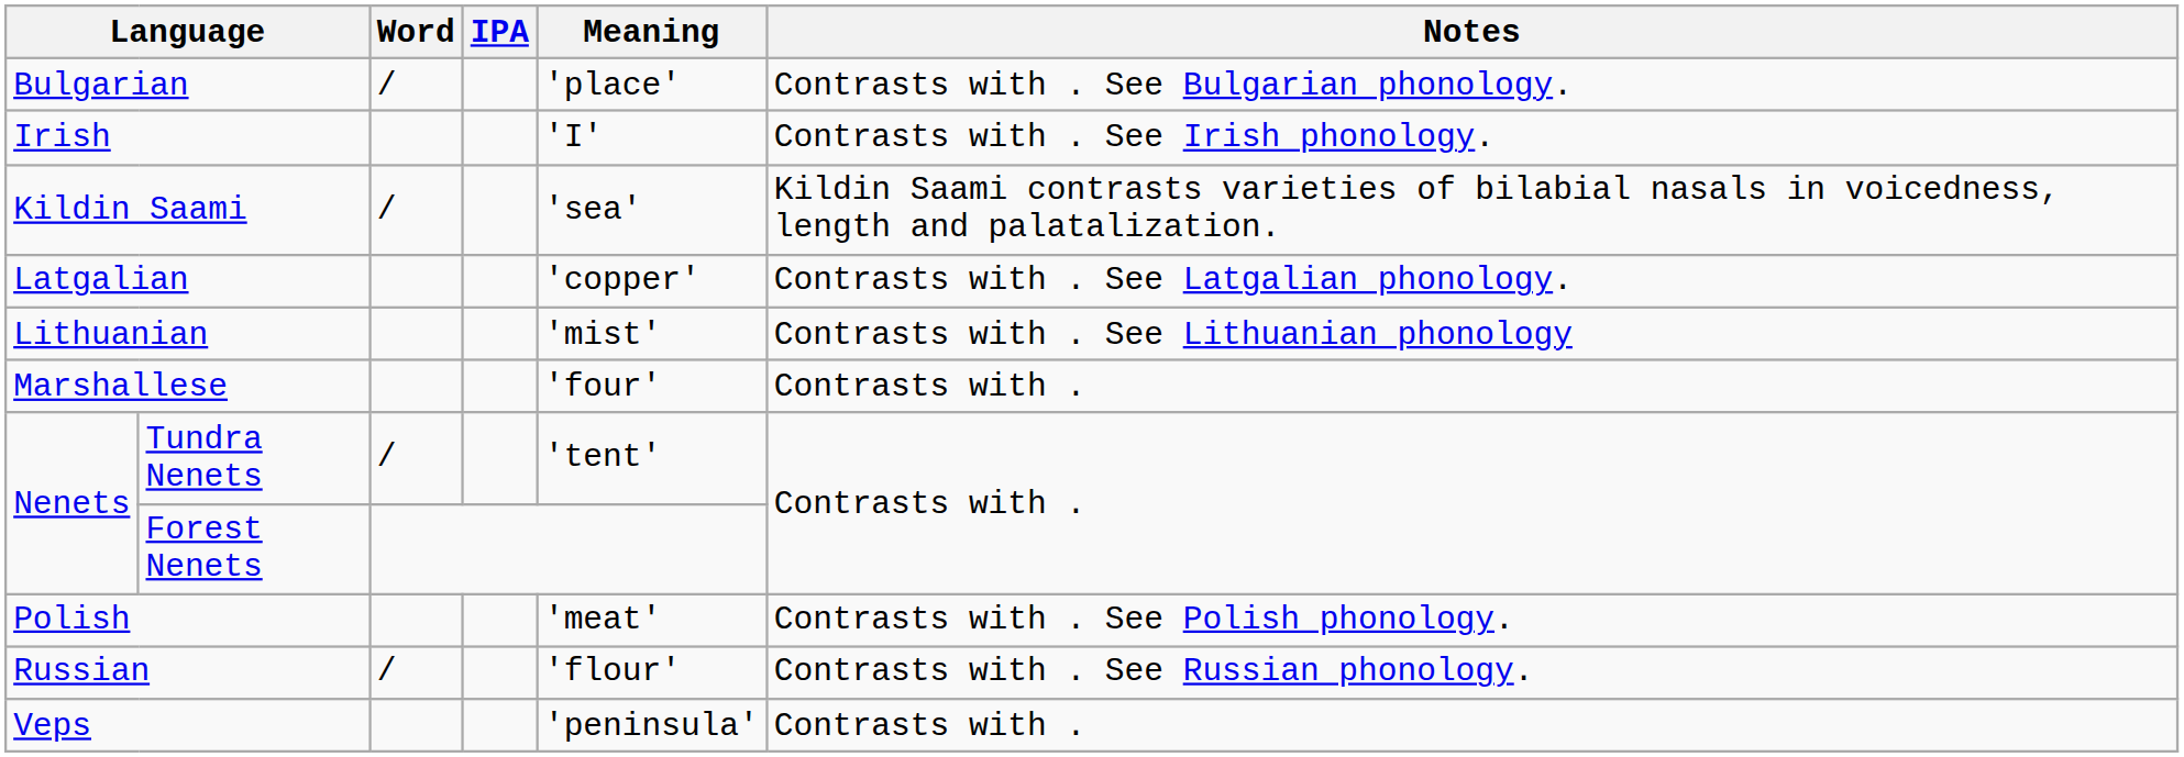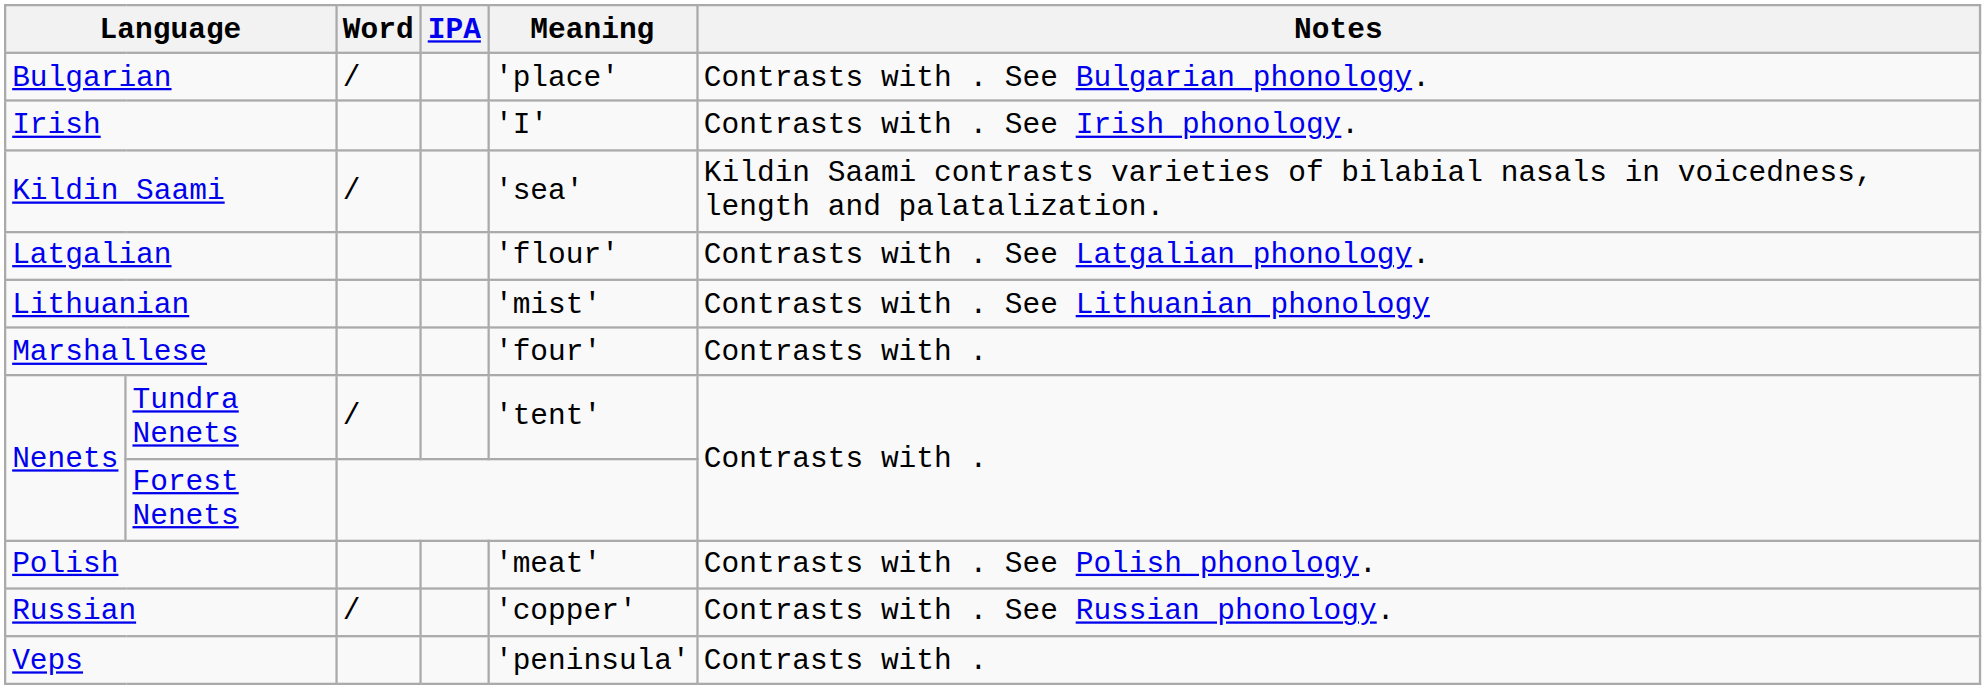 <table class="wikitable">
 <tr>
 <th scope="col" colspan="2">Language</th>
 <th scope="col">Word</th>
 <th scope="col"><a href='#'>IPA</a></th>
 <th scope="col">Meaning</th>
 <th scope="col">Notes</th>
 </tr>
 <tr>
 <td colspan=2><a href='#'>Bulgarian</a></td>
 <td>/</td>
 <td></td>
 <td>'place'</td>
 <td>Contrasts with . See <a href='#'>Bulgarian phonology</a>.</td>
 </tr>
 <tr>
 <td colspan=2><a href='#'>Irish</a></td>
 <td></td>
 <td></td>
 <td>'I'</td>
 <td>Contrasts with . See <a href='#'>Irish phonology</a>.</td>
 </tr>
 <tr>
 <td colspan=2><a href='#'>Kildin Saami</a></td>
 <td>/</td>
 <td></td>
 <td>'sea'</td>
 <td>Kildin Saami contrasts varieties of bilabial nasals in voicedness, length and palatalization.</td>
 </tr>
 <tr>
 <td colspan=2><a href='#'>Latgalian</a></td>
 <td></td>
 <td></td>
-<td>'copper'</td>
+<td>'flour'</td>
 <td>Contrasts with . See <a href='#'>Latgalian phonology</a>.</td>
 </tr>
 <tr>
 <td colspan=2><a href='#'>Lithuanian</a></td>
 <td></td>
 <td></td>
 <td>'mist'</td>
 <td>Contrasts with . See <a href='#'>Lithuanian phonology</a></td>
 </tr>
 <tr>
 <td colspan=2><a href='#'>Marshallese</a></td>
 <td></td>
 <td></td>
 <td>'four'</td>
 <td>Contrasts with .</td>
 </tr>
 <tr>
 <td rowspan=2><a href='#'>Nenets</a></td>
 <td><a href='#'>Tundra Nenets</a></td>
 <td>/</td>
 <td></td>
 <td>'tent'</td>
 <td rowspan=2>Contrasts with .</td>
 </tr>
 <tr>
 <td><a href='#'>Forest Nenets</a></td>
 <td colspan=3></td>
 </tr>
 <tr>
 <td colspan=2><a href='#'>Polish</a></td>
 <td></td>
 <td></td>
 <td>'meat'</td>
 <td>Contrasts with . See <a href='#'>Polish phonology</a>.</td>
 </tr>
 <tr>
 <td colspan=2><a href='#'>Russian</a></td>
 <td>/</td>
 <td></td>
-<td>'flour'</td>
+<td>'copper'</td>
 <td>Contrasts with . See <a href='#'>Russian phonology</a>.</td>
 </tr>
 <tr>
 <td colspan=2><a href='#'>Veps</a></td>
 <td></td>
 <td></td>
 <td>'peninsula'</td>
 <td>Contrasts with .</td>
 </tr>
 </table>
